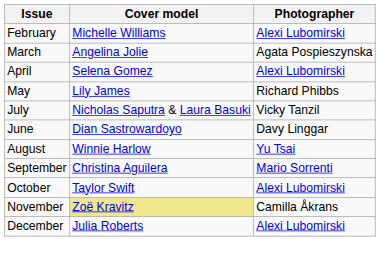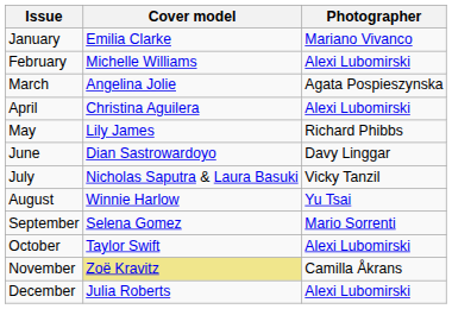 <table class="sortable wikitable">
 <tr>
 <th>Issue</th>
 <th>Cover model</th>
 <th>Photographer</th>
+</tr>
+<tr>
+<td>January</td>
+<td><a href='#'>Emilia Clarke</a></td>
+<td><a href='#'>Mariano Vivanco</a></td>
 </tr>
 <tr>
 <td>February</td>
 <td><a href='#'>Michelle Williams</a></td>
 <td><a href='#'>Alexi Lubomirski</a></td>
 </tr>
 <tr>
 <td>March</td>
 <td><a href='#'>Angelina Jolie</a></td>
 <td>Agata Pospieszynska</td>
 </tr>
 <tr>
 <td>April</td>
-<td><a href='#'>Selena Gomez</a></td>
+<td><a href='#'>Christina Aguilera</a></td>
 <td><a href='#'>Alexi Lubomirski</a></td>
 </tr>
 <tr>
 <td>May</td>
 <td><a href='#'>Lily James</a></td>
 <td>Richard Phibbs</td>
 </tr>
 <tr>
+<td>June</td>
+<td><a href='#'>Dian Sastrowardoyo</a></td>
+<td>Davy Linggar</td>
+</tr>
+<tr>
 <td>July</td>
 <td><a href='#'>Nicholas Saputra</a> & <a href='#'>Laura Basuki</a></td>
 <td>Vicky Tanzil</td>
-</tr>
-<tr>
-<td>June</td>
-<td><a href='#'>Dian Sastrowardoyo</a></td>
-<td>Davy Linggar</td>
 </tr>
 <tr>
 <td>August</td>
 <td><a href='#'>Winnie Harlow</a></td>
 <td><a href='#'>Yu Tsai</a></td>
 </tr>
 <tr>
 <td>September</td>
-<td><a href='#'>Christina Aguilera</a></td>
+<td><a href='#'>Selena Gomez</a></td>
 <td><a href='#'>Mario Sorrenti</a></td>
 </tr>
 <tr>
 <td>October</td>
 <td><a href='#'>Taylor Swift</a></td>
 <td><a href='#'>Alexi Lubomirski</a></td>
 </tr>
 <tr>
 <td>November</td>
 <td style="background: khaki;"><a href='#'>Zoë Kravitz</a></td>
 <td>Camilla Åkrans</td>
 </tr>
 <tr>
 <td>December</td>
 <td><a href='#'>Julia Roberts</a></td>
 <td><a href='#'>Alexi Lubomirski</a></td>
 </tr>
 </table>
